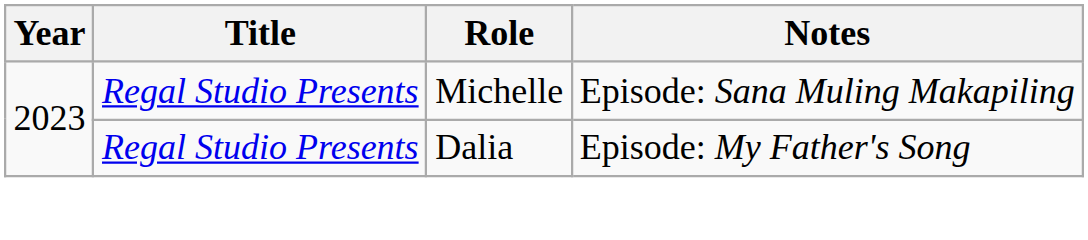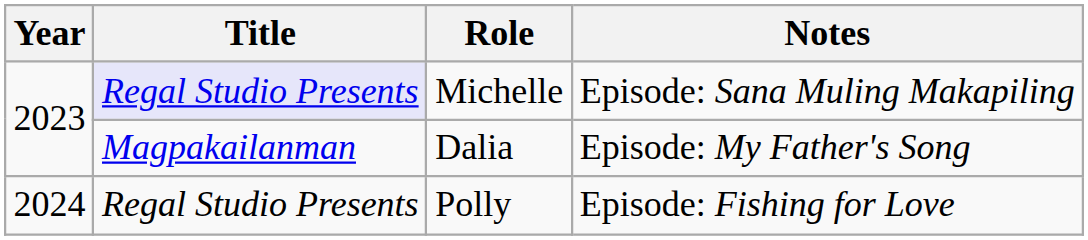 <table class="wikitable">
 <tr>
 <th>Year</th>
 <th>Title</th>
 <th>Role</th>
 <th>Notes</th>
 </tr>
 <tr>
 <td rowspan="2">2023</td>
-<td><em><a href='#'>Regal Studio Presents</a></em></td>
+<td style="background: lavender;"><em><a href='#'>Regal Studio Presents</a></em></td>
 <td>Michelle</td>
 <td>Episode: <em>Sana Muling Makapiling</em></td>
 </tr>
 <tr>
-<td><em><a href='#'>Regal Studio Presents</a></em></td>
+<td><em><a href='#'>Magpakailanman</a></em></td>
 <td>Dalia</td>
 <td>Episode: <em>My Father's Song</em></td>
 </tr>
+<tr>
+<td>2024</td>
+<td><em>Regal Studio Presents</em></td>
+<td>Polly</td>
+<td>Episode: <em>Fishing for Love</em></td>
+</tr>
 </table>
